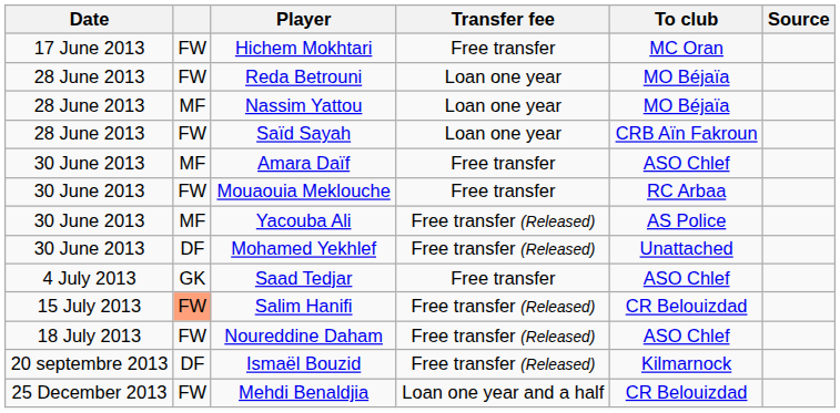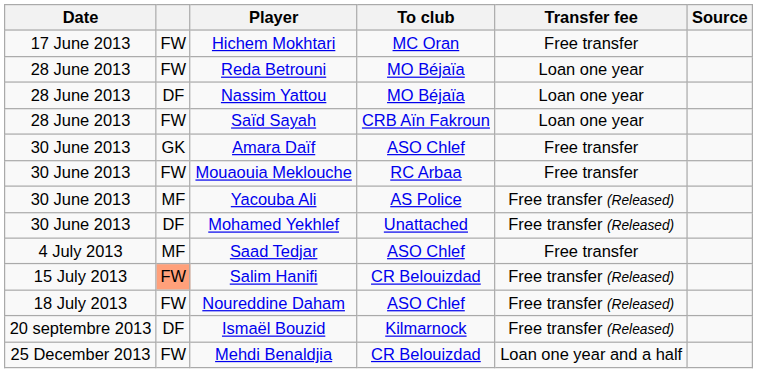 <table class="wikitable sortable" style="width:70%; text-align:center; font-size:85%; text-align:centre;">
 <tr>
 <th>Date</th>
 <th></th>
 <th>Player</th>
+<th>To club</th>
 <th>Transfer fee</th>
-<th>To club</th>
 <th>Source</th>
 </tr>
 <tr>
 <td>17 June 2013</td>
 <td>FW</td>
 <td> <a href='#'>Hichem Mokhtari</a></td>
+<td><a href='#'>MC Oran</a></td>
 <td>Free transfer</td>
-<td><a href='#'>MC Oran</a></td>
 <td></td>
 </tr>
 <tr>
 <td>28 June 2013</td>
 <td>FW</td>
 <td> <a href='#'>Reda Betrouni</a></td>
+<td><a href='#'>MO Béjaïa</a></td>
 <td>Loan one year</td>
-<td><a href='#'>MO Béjaïa</a></td>
 <td></td>
 </tr>
 <tr>
 <td>28 June 2013</td>
-<td>MF</td>
+<td>DF</td>
 <td> <a href='#'>Nassim Yattou</a></td>
+<td><a href='#'>MO Béjaïa</a></td>
 <td>Loan one year</td>
-<td><a href='#'>MO Béjaïa</a></td>
 <td></td>
 </tr>
 <tr>
 <td>28 June 2013</td>
 <td>FW</td>
 <td> <a href='#'>Saïd Sayah</a></td>
+<td><a href='#'>CRB Aïn Fakroun</a></td>
 <td>Loan one year</td>
-<td><a href='#'>CRB Aïn Fakroun</a></td>
 <td></td>
 </tr>
 <tr>
 <td>30 June 2013</td>
-<td>MF</td>
+<td>GK</td>
 <td> <a href='#'>Amara Daïf</a></td>
+<td><a href='#'>ASO Chlef</a></td>
 <td>Free transfer</td>
-<td><a href='#'>ASO Chlef</a></td>
 <td></td>
 </tr>
 <tr>
 <td>30 June 2013</td>
 <td>FW</td>
 <td> <a href='#'>Mouaouia Meklouche</a></td>
+<td><a href='#'>RC Arbaa</a></td>
 <td>Free transfer</td>
-<td><a href='#'>RC Arbaa</a></td>
 <td></td>
 </tr>
 <tr>
 <td>30 June 2013</td>
 <td>MF</td>
 <td> <a href='#'>Yacouba Ali</a></td>
+<td> <a href='#'>AS Police</a></td>
 <td>Free transfer <small><em>(Released)</em></small></td>
-<td> <a href='#'>AS Police</a></td>
 <td></td>
 </tr>
 <tr>
 <td>30 June 2013</td>
 <td>DF</td>
 <td> <a href='#'>Mohamed Yekhlef</a></td>
+<td><a href='#'>Unattached</a></td>
 <td>Free transfer <small><em>(Released)</em></small></td>
-<td><a href='#'>Unattached</a></td>
 <td></td>
 </tr>
 <tr>
 <td>4 July 2013</td>
-<td>GK</td>
+<td>MF</td>
 <td> <a href='#'>Saad Tedjar</a></td>
+<td><a href='#'>ASO Chlef</a></td>
 <td>Free transfer</td>
-<td><a href='#'>ASO Chlef</a></td>
 <td></td>
 </tr>
 <tr>
 <td>15 July 2013</td>
 <td style="background: lightsalmon;">FW</td>
 <td> <a href='#'>Salim Hanifi</a></td>
+<td><a href='#'>CR Belouizdad</a></td>
 <td>Free transfer <small><em>(Released)</em></small></td>
-<td><a href='#'>CR Belouizdad</a></td>
 <td></td>
 </tr>
 <tr>
 <td>18 July 2013</td>
 <td>FW</td>
 <td> <a href='#'>Noureddine Daham</a></td>
+<td><a href='#'>ASO Chlef</a></td>
 <td>Free transfer <small><em>(Released)</em></small></td>
-<td><a href='#'>ASO Chlef</a></td>
 <td></td>
 </tr>
 <tr>
 <td>20 septembre 2013</td>
 <td>DF</td>
 <td> <a href='#'>Ismaël Bouzid</a></td>
+<td> <a href='#'>Kilmarnock</a></td>
 <td>Free transfer <small><em>(Released)</em></small></td>
-<td> <a href='#'>Kilmarnock</a></td>
 <td></td>
 </tr>
 <tr>
 <td>25 December 2013</td>
 <td>FW</td>
 <td> <a href='#'>Mehdi Benaldjia</a></td>
+<td><a href='#'>CR Belouizdad</a></td>
 <td>Loan one year and a half</td>
-<td><a href='#'>CR Belouizdad</a></td>
 <td></td>
 </tr>
 </table>
